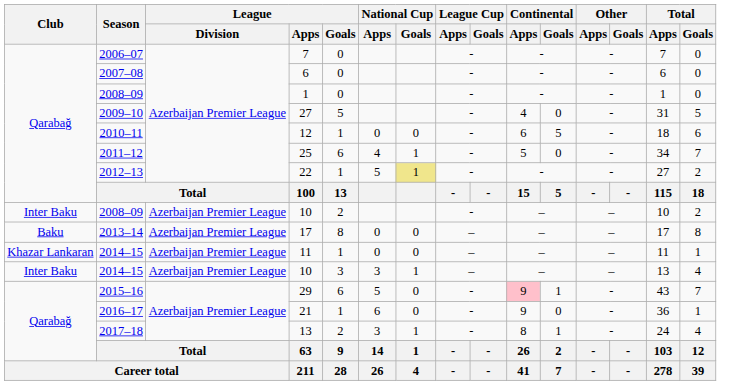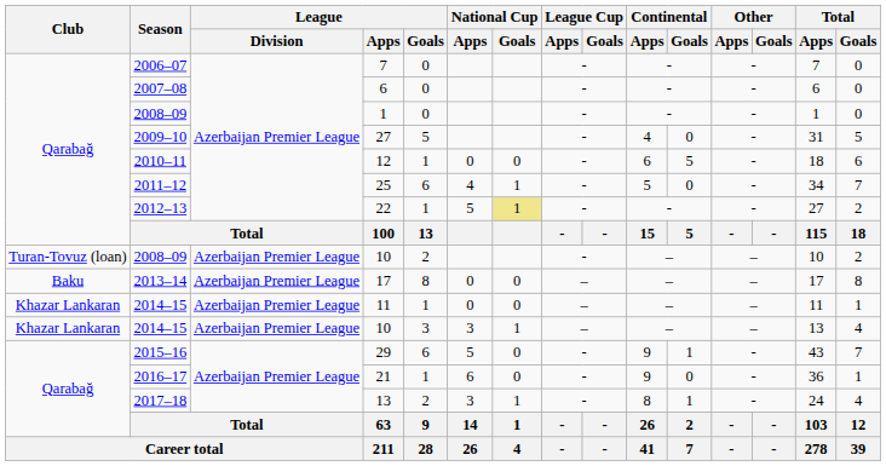 <table class="wikitable" style="text-align: center;">
 <tr>
 <th rowspan="2">Club</th>
 <th rowspan="2">Season</th>
 <th colspan="3">League</th>
 <th colspan="2">National Cup</th>
 <th colspan="2">League Cup</th>
 <th colspan="2">Continental</th>
 <th colspan="2">Other</th>
 <th colspan="2">Total</th>
 </tr>
 <tr>
 <th>Division</th>
 <th>Apps</th>
 <th>Goals</th>
 <th>Apps</th>
 <th>Goals</th>
 <th>Apps</th>
 <th>Goals</th>
 <th>Apps</th>
 <th>Goals</th>
 <th>Apps</th>
 <th>Goals</th>
 <th>Apps</th>
 <th>Goals</th>
 </tr>
 <tr>
 <td rowspan="8" valign="center"><a href='#'>Qarabağ</a></td>
 <td><a href='#'>2006–07</a></td>
 <td rowspan="7" valign="center"><a href='#'>Azerbaijan Premier League</a></td>
 <td>7</td>
 <td>0</td>
 <td></td>
 <td></td>
 <td colspan="2">-</td>
 <td colspan="2">-</td>
 <td colspan="2">-</td>
 <td>7</td>
 <td>0</td>
 </tr>
 <tr>
 <td><a href='#'>2007–08</a></td>
 <td>6</td>
 <td>0</td>
 <td></td>
 <td></td>
 <td colspan="2">-</td>
 <td colspan="2">-</td>
 <td colspan="2">-</td>
 <td>6</td>
 <td>0</td>
 </tr>
 <tr>
 <td><a href='#'>2008–09</a></td>
 <td>1</td>
 <td>0</td>
 <td></td>
 <td></td>
 <td colspan="2">-</td>
 <td colspan="2">-</td>
 <td colspan="2">-</td>
 <td>1</td>
 <td>0</td>
 </tr>
 <tr>
 <td><a href='#'>2009–10</a></td>
 <td>27</td>
 <td>5</td>
 <td></td>
 <td></td>
 <td colspan="2">-</td>
 <td>4</td>
 <td>0</td>
 <td colspan="2">-</td>
 <td>31</td>
 <td>5</td>
 </tr>
 <tr>
 <td><a href='#'>2010–11</a></td>
 <td>12</td>
 <td>1</td>
 <td>0</td>
 <td>0</td>
 <td colspan="2">-</td>
 <td>6</td>
 <td>5</td>
 <td colspan="2">-</td>
 <td>18</td>
 <td>6</td>
 </tr>
 <tr>
 <td><a href='#'>2011–12</a></td>
 <td>25</td>
 <td>6</td>
 <td>4</td>
 <td>1</td>
 <td colspan="2">-</td>
 <td>5</td>
 <td>0</td>
 <td colspan="2">-</td>
 <td>34</td>
 <td>7</td>
 </tr>
 <tr>
 <td><a href='#'>2012–13</a></td>
 <td>22</td>
 <td>1</td>
 <td>5</td>
 <td style="background: khaki;">1</td>
 <td colspan="2">-</td>
 <td colspan="2">-</td>
 <td colspan="2">-</td>
 <td>27</td>
 <td>2</td>
 </tr>
 <tr>
 <th colspan="2">Total</th>
 <th>100</th>
 <th>13</th>
 <th></th>
 <th></th>
 <th>-</th>
 <th>-</th>
 <th>15</th>
 <th>5</th>
 <th>-</th>
 <th>-</th>
 <th>115</th>
 <th>18</th>
 </tr>
 <tr>
-<td valign="center"><a href='#'>Inter Baku</a></td>
+<td valign="center"><a href='#'>Turan-Tovuz</a> (loan)</td>
 <td><a href='#'>2008–09</a></td>
 <td><a href='#'>Azerbaijan Premier League</a></td>
 <td>10</td>
 <td>2</td>
 <td></td>
 <td></td>
 <td colspan="2">-</td>
 <td colspan="2">–</td>
 <td colspan="2">–</td>
 <td>10</td>
 <td>2</td>
 </tr>
 <tr>
 <td valign="center"><a href='#'>Baku</a></td>
 <td><a href='#'>2013–14</a></td>
 <td><a href='#'>Azerbaijan Premier League</a></td>
 <td>17</td>
 <td>8</td>
 <td>0</td>
 <td>0</td>
 <td colspan="2">–</td>
 <td colspan="2">–</td>
 <td colspan="2">–</td>
 <td>17</td>
 <td>8</td>
 </tr>
 <tr>
 <td valign="center"><a href='#'>Khazar Lankaran</a></td>
 <td><a href='#'>2014–15</a></td>
 <td><a href='#'>Azerbaijan Premier League</a></td>
 <td>11</td>
 <td>1</td>
 <td>0</td>
 <td>0</td>
 <td colspan="2">–</td>
 <td colspan="2">–</td>
 <td colspan="2">–</td>
 <td>11</td>
 <td>1</td>
 </tr>
 <tr>
-<td valign="center"><a href='#'>Inter Baku</a></td>
+<td valign="center"><a href='#'>Khazar Lankaran</a></td>
 <td><a href='#'>2014–15</a></td>
 <td><a href='#'>Azerbaijan Premier League</a></td>
 <td>10</td>
 <td>3</td>
 <td>3</td>
 <td>1</td>
 <td colspan="2">–</td>
 <td colspan="2">–</td>
 <td colspan="2">–</td>
 <td>13</td>
 <td>4</td>
 </tr>
 <tr>
 <td rowspan="4" valign="center"><a href='#'>Qarabağ</a></td>
 <td><a href='#'>2015–16</a></td>
 <td rowspan="3" valign="center"><a href='#'>Azerbaijan Premier League</a></td>
 <td>29</td>
 <td>6</td>
 <td>5</td>
 <td>0</td>
 <td colspan="2">-</td>
-<td style="background: pink;">9</td>
+<td>9</td>
 <td>1</td>
 <td colspan="2">-</td>
 <td>43</td>
 <td>7</td>
 </tr>
 <tr>
 <td><a href='#'>2016–17</a></td>
 <td>21</td>
 <td>1</td>
 <td>6</td>
 <td>0</td>
 <td colspan="2">-</td>
 <td>9</td>
 <td>0</td>
 <td colspan="2">-</td>
 <td>36</td>
 <td>1</td>
 </tr>
 <tr>
 <td><a href='#'>2017–18</a></td>
 <td>13</td>
 <td>2</td>
 <td>3</td>
 <td>1</td>
 <td colspan="2">-</td>
 <td>8</td>
 <td>1</td>
 <td colspan="2">-</td>
 <td>24</td>
 <td>4</td>
 </tr>
 <tr>
 <th colspan="2">Total</th>
 <th>63</th>
 <th>9</th>
 <th>14</th>
 <th>1</th>
 <th>-</th>
 <th>-</th>
 <th>26</th>
 <th>2</th>
 <th>-</th>
 <th>-</th>
 <th>103</th>
 <th>12</th>
 </tr>
 <tr>
 <th colspan="3">Career total</th>
 <th>211</th>
 <th>28</th>
 <th>26</th>
 <th>4</th>
 <th>-</th>
 <th>-</th>
 <th>41</th>
 <th>7</th>
 <th>-</th>
 <th>-</th>
 <th>278</th>
 <th>39</th>
 </tr>
 </table>
